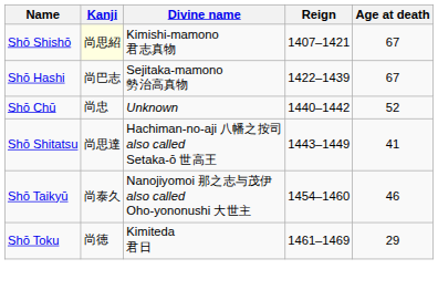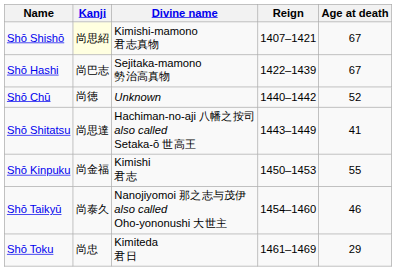 <table class=wikitable>
 <tr>
 <th>Name</th>
 <th><a href='#'>Kanji</a></th>
 <th><a href='#'>Divine name</a></th>
 <th>Reign</th>
 <th>Age at death</th>
 </tr>
 <tr>
 <td><a href='#'>Shō Shishō</a></td>
 <td style="background: lightyellow;">尚思紹</td>
 <td>Kimishi-mamono<br>君志真物</td>
 <td align="center">1407–1421</td>
 <td align="center">67</td>
 </tr>
 <tr>
 <td><a href='#'>Shō Hashi</a></td>
 <td>尚巴志</td>
 <td>Sejitaka-mamono<br>勢治高真物</td>
 <td align="center">1422–1439</td>
 <td align="center">67</td>
 </tr>
 <tr>
 <td><a href='#'>Shō Chū</a></td>
-<td>尚忠</td>
+<td>尚徳</td>
 <td><em>Unknown</em></td>
 <td align="center">1440–1442</td>
 <td align="center">52</td>
 </tr>
 <tr>
 <td><a href='#'>Shō Shitatsu</a></td>
 <td>尚思達</td>
 <td>Hachiman-no-aji 八幡之按司<br><em>also called</em><br>Setaka-ō 世高王</td>
 <td align="center">1443–1449</td>
 <td align="center">41</td>
 </tr>
 <tr>
+<td><a href='#'>Shō Kinpuku</a></td>
+<td>尚金福</td>
+<td>Kimishi<br>君志</td>
+<td align="center">1450–1453</td>
+<td align="center">55</td>
+</tr>
+<tr>
 <td><a href='#'>Shō Taikyū</a></td>
 <td>尚泰久</td>
 <td>Nanojiyomoi 那之志与茂伊<br><em>also called</em><br>Oho-yononushi 大世主</td>
 <td align="center">1454–1460</td>
 <td align="center">46</td>
 </tr>
 <tr>
 <td><a href='#'>Shō Toku</a></td>
-<td>尚徳</td>
+<td>尚忠</td>
 <td>Kimiteda<br>君日</td>
 <td align="center">1461–1469</td>
 <td align="center">29</td>
 </tr>
 </table>
